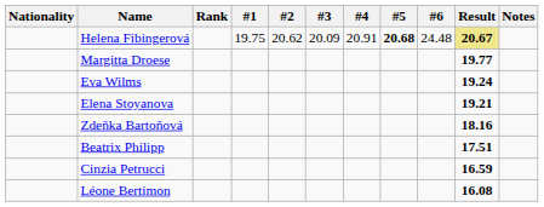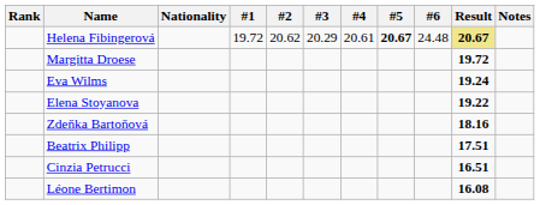 <table class="wikitable sortable" style="text-align:center">
 <tr>
+<th>Rank</th>
+<th>Name</th>
 <th>Nationality</th>
-<th>Name</th>
-<th>Rank</th>
 <th>#1</th>
 <th>#2</th>
 <th>#3</th>
 <th>#4</th>
 <th>#5</th>
 <th>#6</th>
 <th>Result</th>
 <th>Notes</th>
 </tr>
 <tr>
+<td></td>
+<td align="left"><a href='#'>Helena Fibingerová</a></td>
 <td align=left></td>
-<td align="left"><a href='#'>Helena Fibingerová</a></td>
-<td></td>
-<td>19.75</td>
+<td>19.72</td>
 <td>20.62</td>
-<td>20.09</td>
-<td>20.91</td>
-<td><strong>20.68</strong></td>
+<td>20.29</td>
+<td>20.61</td>
+<td><strong>20.67</strong></td>
 <td>24.48</td>
 <td style="background: khaki;"><strong>20.67</strong></td>
 <td></td>
 </tr>
 <tr>
+<td></td>
+<td align="left"><a href='#'>Margitta Droese</a></td>
 <td align=left></td>
-<td align="left"><a href='#'>Margitta Droese</a></td>
 <td></td>
 <td></td>
 <td></td>
 <td></td>
 <td></td>
 <td></td>
-<td></td>
-<td><strong>19.77</strong></td>
+<td><strong>19.72</strong></td>
 <td></td>
 </tr>
 <tr>
+<td></td>
+<td align="left"><a href='#'>Eva Wilms</a></td>
 <td align=left></td>
-<td align="left"><a href='#'>Eva Wilms</a></td>
-<td></td>
 <td></td>
 <td></td>
 <td></td>
 <td></td>
 <td></td>
 <td></td>
 <td><strong>19.24</strong></td>
 <td></td>
 </tr>
 <tr>
+<td></td>
+<td align="left"><a href='#'>Elena Stoyanova</a></td>
 <td align=left></td>
-<td align="left"><a href='#'>Elena Stoyanova</a></td>
 <td></td>
 <td></td>
 <td></td>
 <td></td>
 <td></td>
 <td></td>
-<td></td>
-<td><strong>19.21</strong></td>
+<td><strong>19.22</strong></td>
 <td></td>
 </tr>
 <tr>
+<td></td>
+<td align="left"><a href='#'>Zdeňka Bartoňová</a></td>
 <td align=left></td>
-<td align="left"><a href='#'>Zdeňka Bartoňová</a></td>
-<td></td>
 <td></td>
 <td></td>
 <td></td>
 <td></td>
 <td></td>
 <td></td>
 <td><strong>18.16</strong></td>
 <td></td>
 </tr>
 <tr>
+<td></td>
+<td align="left"><a href='#'>Beatrix Philipp</a></td>
 <td align=left></td>
-<td align="left"><a href='#'>Beatrix Philipp</a></td>
-<td></td>
 <td></td>
 <td></td>
 <td></td>
 <td></td>
 <td></td>
 <td></td>
 <td><strong>17.51</strong></td>
 <td></td>
 </tr>
 <tr>
+<td></td>
+<td align="left"><a href='#'>Cinzia Petrucci</a></td>
 <td align=left></td>
-<td align="left"><a href='#'>Cinzia Petrucci</a></td>
 <td></td>
 <td></td>
 <td></td>
 <td></td>
 <td></td>
 <td></td>
-<td></td>
-<td><strong>16.59</strong></td>
+<td><strong>16.51</strong></td>
 <td></td>
 </tr>
 <tr>
+<td></td>
+<td align="left"><a href='#'>Léone Bertimon</a></td>
 <td align=left></td>
-<td align="left"><a href='#'>Léone Bertimon</a></td>
-<td></td>
 <td></td>
 <td></td>
 <td></td>
 <td></td>
 <td></td>
 <td></td>
 <td><strong>16.08</strong></td>
 <td></td>
 </tr>
 </table>
